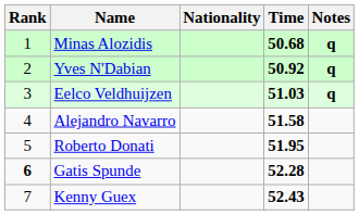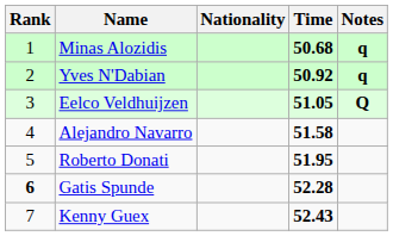 <table class="wikitable sortable" style="text-align:center">
 <tr>
 <th>Rank</th>
 <th>Name</th>
 <th>Nationality</th>
 <th>Time</th>
 <th>Notes</th>
 </tr>
 <tr bgcolor=ccffcc>
 <td>1</td>
 <td align=left><a href='#'>Minas Alozidis</a></td>
 <td align=left></td>
 <td><strong>50.68</strong></td>
 <td><strong>q</strong></td>
 </tr>
 <tr bgcolor=ccffcc>
 <td>2</td>
 <td align=left><a href='#'>Yves N'Dabian</a></td>
 <td align=left></td>
 <td><strong>50.92</strong></td>
 <td><strong>q</strong></td>
 </tr>
 <tr bgcolor=ddffdd>
 <td>3</td>
 <td align=left><a href='#'>Eelco Veldhuijzen</a></td>
 <td align=left></td>
-<td><strong>51.03</strong></td>
-<td><strong>q</strong></td>
+<td><strong>51.05</strong></td>
+<td><strong>Q</strong></td>
 </tr>
 <tr>
 <td>4</td>
 <td align=left><a href='#'>Alejandro Navarro</a></td>
 <td align=left></td>
 <td><strong>51.58</strong></td>
 <td></td>
 </tr>
 <tr>
 <td>5</td>
 <td align=left><a href='#'>Roberto Donati</a></td>
 <td align=left></td>
 <td><strong>51.95</strong></td>
 <td></td>
 </tr>
 <tr>
 <td><strong>6</strong></td>
 <td align=left><a href='#'>Gatis Spunde</a></td>
 <td align=left></td>
 <td><strong>52.28</strong></td>
 <td></td>
 </tr>
 <tr>
 <td>7</td>
 <td align=left><a href='#'>Kenny Guex</a></td>
 <td align=left></td>
 <td><strong>52.43</strong></td>
 <td></td>
 </tr>
 </table>
